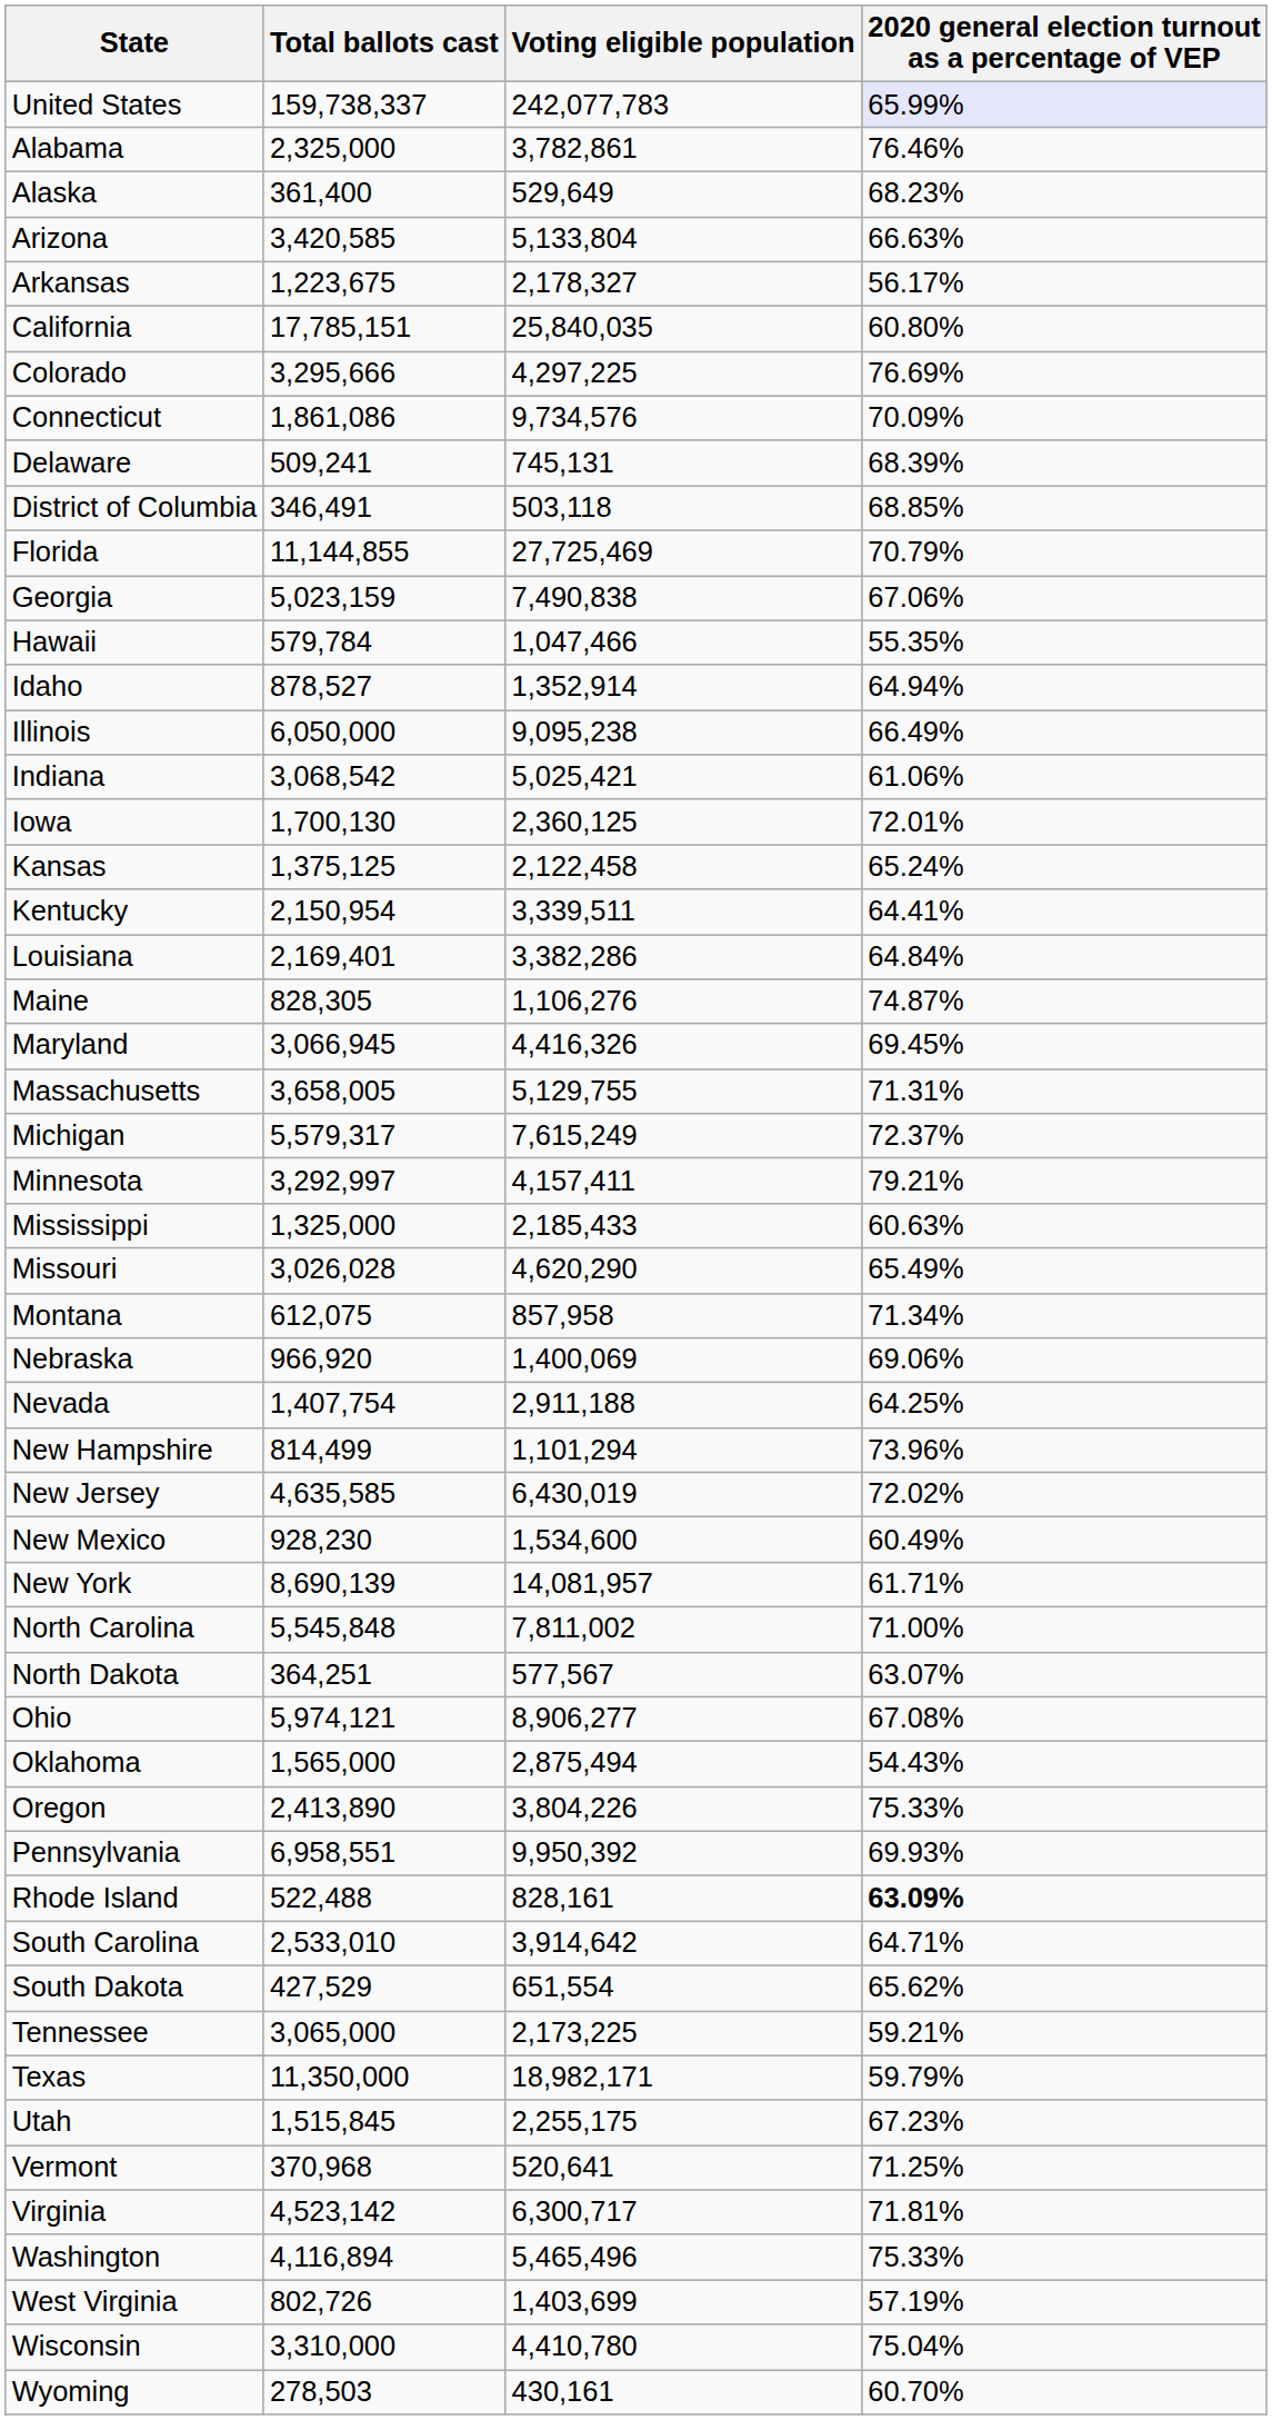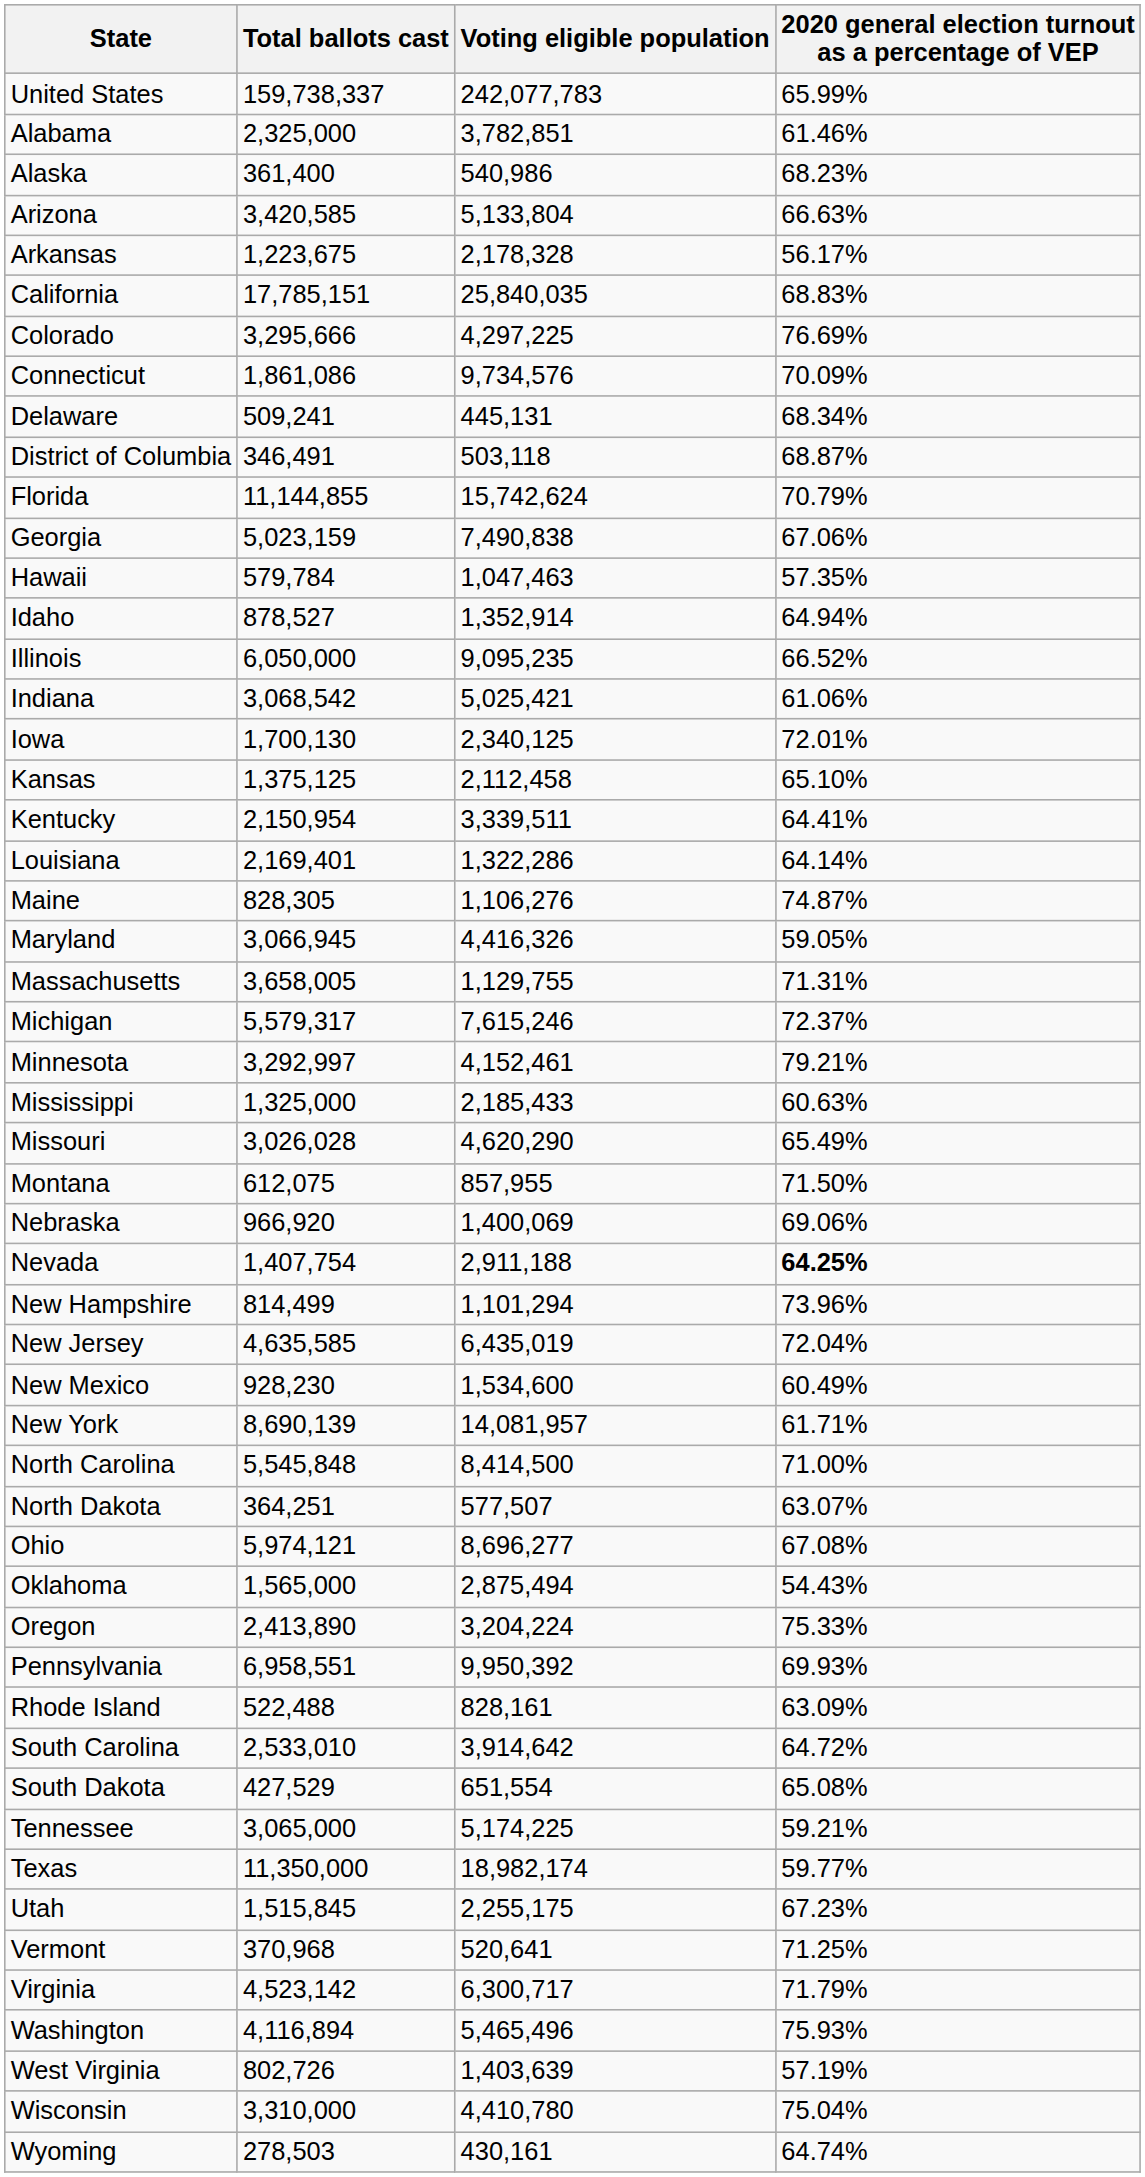 <table class="wikitable sortable sticky-header">
 <tr>
 <th>State</th>
 <th>Total ballots cast</th>
 <th>Voting eligible population</th>
 <th>2020 general election turnout<br>as a percentage of VEP</th>
 </tr>
 <tr>
 <td>United States</td>
 <td>159,738,337</td>
 <td>242,077,783</td>
-<td style="background: lavender;">65.99%</td>
+<td>65.99%</td>
 </tr>
 <tr>
 <td>Alabama</td>
 <td>2,325,000</td>
-<td>3,782,861</td>
-<td>76.46%</td>
+<td>3,782,851</td>
+<td>61.46%</td>
 </tr>
 <tr>
 <td>Alaska</td>
 <td>361,400</td>
-<td>529,649</td>
+<td>540,986</td>
 <td>68.23%</td>
 </tr>
 <tr>
 <td>Arizona</td>
 <td>3,420,585</td>
 <td>5,133,804</td>
 <td>66.63%</td>
 </tr>
 <tr>
 <td>Arkansas</td>
 <td>1,223,675</td>
-<td>2,178,327</td>
+<td>2,178,328</td>
 <td>56.17%</td>
 </tr>
 <tr>
 <td>California</td>
 <td>17,785,151</td>
 <td>25,840,035</td>
-<td>60.80%</td>
+<td>68.83%</td>
 </tr>
 <tr>
 <td>Colorado</td>
 <td>3,295,666</td>
 <td>4,297,225</td>
 <td>76.69%</td>
 </tr>
 <tr>
 <td>Connecticut</td>
 <td>1,861,086</td>
 <td>9,734,576</td>
 <td>70.09%</td>
 </tr>
 <tr>
 <td>Delaware</td>
 <td>509,241</td>
-<td>745,131</td>
-<td>68.39%</td>
+<td>445,131</td>
+<td>68.34%</td>
 </tr>
 <tr>
 <td>District of Columbia</td>
 <td>346,491</td>
 <td>503,118</td>
-<td>68.85%</td>
+<td>68.87%</td>
 </tr>
 <tr>
 <td>Florida</td>
 <td>11,144,855</td>
-<td>27,725,469</td>
+<td>15,742,624</td>
 <td>70.79%</td>
 </tr>
 <tr>
 <td>Georgia</td>
 <td>5,023,159</td>
 <td>7,490,838</td>
 <td>67.06%</td>
 </tr>
 <tr>
 <td>Hawaii</td>
 <td>579,784</td>
-<td>1,047,466</td>
-<td>55.35%</td>
+<td>1,047,463</td>
+<td>57.35%</td>
 </tr>
 <tr>
 <td>Idaho</td>
 <td>878,527</td>
 <td>1,352,914</td>
 <td>64.94%</td>
 </tr>
 <tr>
 <td>Illinois</td>
 <td>6,050,000</td>
-<td>9,095,238</td>
-<td>66.49%</td>
+<td>9,095,235</td>
+<td>66.52%</td>
 </tr>
 <tr>
 <td>Indiana</td>
 <td>3,068,542</td>
 <td>5,025,421</td>
 <td>61.06%</td>
 </tr>
 <tr>
 <td>Iowa</td>
 <td>1,700,130</td>
-<td>2,360,125</td>
+<td>2,340,125</td>
 <td>72.01%</td>
 </tr>
 <tr>
 <td>Kansas</td>
 <td>1,375,125</td>
-<td>2,122,458</td>
-<td>65.24%</td>
+<td>2,112,458</td>
+<td>65.10%</td>
 </tr>
 <tr>
 <td>Kentucky</td>
 <td>2,150,954</td>
 <td>3,339,511</td>
 <td>64.41%</td>
 </tr>
 <tr>
 <td>Louisiana</td>
 <td>2,169,401</td>
-<td>3,382,286</td>
-<td>64.84%</td>
+<td>1,322,286</td>
+<td>64.14%</td>
 </tr>
 <tr>
 <td>Maine</td>
 <td>828,305</td>
 <td>1,106,276</td>
 <td>74.87%</td>
 </tr>
 <tr>
 <td>Maryland</td>
 <td>3,066,945</td>
 <td>4,416,326</td>
-<td>69.45%</td>
+<td>59.05%</td>
 </tr>
 <tr>
 <td>Massachusetts</td>
 <td>3,658,005</td>
-<td>5,129,755</td>
+<td>1,129,755</td>
 <td>71.31%</td>
 </tr>
 <tr>
 <td>Michigan</td>
 <td>5,579,317</td>
-<td>7,615,249</td>
+<td>7,615,246</td>
 <td>72.37%</td>
 </tr>
 <tr>
 <td>Minnesota</td>
 <td>3,292,997</td>
-<td>4,157,411</td>
+<td>4,152,461</td>
 <td>79.21%</td>
 </tr>
 <tr>
 <td>Mississippi</td>
 <td>1,325,000</td>
 <td>2,185,433</td>
 <td>60.63%</td>
 </tr>
 <tr>
 <td>Missouri</td>
 <td>3,026,028</td>
 <td>4,620,290</td>
 <td>65.49%</td>
 </tr>
 <tr>
 <td>Montana</td>
 <td>612,075</td>
-<td>857,958</td>
-<td>71.34%</td>
+<td>857,955</td>
+<td>71.50%</td>
 </tr>
 <tr>
 <td>Nebraska</td>
 <td>966,920</td>
 <td>1,400,069</td>
 <td>69.06%</td>
 </tr>
 <tr>
 <td>Nevada</td>
 <td>1,407,754</td>
 <td>2,911,188</td>
-<td>64.25%</td>
+<td><strong>64.25%</strong></td>
 </tr>
 <tr>
 <td>New Hampshire</td>
 <td>814,499</td>
 <td>1,101,294</td>
 <td>73.96%</td>
 </tr>
 <tr>
 <td>New Jersey</td>
 <td>4,635,585</td>
-<td>6,430,019</td>
-<td>72.02%</td>
+<td>6,435,019</td>
+<td>72.04%</td>
 </tr>
 <tr>
 <td>New Mexico</td>
 <td>928,230</td>
 <td>1,534,600</td>
 <td>60.49%</td>
 </tr>
 <tr>
 <td>New York</td>
 <td>8,690,139</td>
 <td>14,081,957</td>
 <td>61.71%</td>
 </tr>
 <tr>
 <td>North Carolina</td>
 <td>5,545,848</td>
-<td>7,811,002</td>
+<td>8,414,500</td>
 <td>71.00%</td>
 </tr>
 <tr>
 <td>North Dakota</td>
 <td>364,251</td>
-<td>577,567</td>
+<td>577,507</td>
 <td>63.07%</td>
 </tr>
 <tr>
 <td>Ohio</td>
 <td>5,974,121</td>
-<td>8,906,277</td>
+<td>8,696,277</td>
 <td>67.08%</td>
 </tr>
 <tr>
 <td>Oklahoma</td>
 <td>1,565,000</td>
 <td>2,875,494</td>
 <td>54.43%</td>
 </tr>
 <tr>
 <td>Oregon</td>
 <td>2,413,890</td>
-<td>3,804,226</td>
+<td>3,204,224</td>
 <td>75.33%</td>
 </tr>
 <tr>
 <td>Pennsylvania</td>
 <td>6,958,551</td>
 <td>9,950,392</td>
 <td>69.93%</td>
 </tr>
 <tr>
 <td>Rhode Island</td>
 <td>522,488</td>
 <td>828,161</td>
-<td><strong>63.09%</strong></td>
+<td>63.09%</td>
 </tr>
 <tr>
 <td>South Carolina</td>
 <td>2,533,010</td>
 <td>3,914,642</td>
-<td>64.71%</td>
+<td>64.72%</td>
 </tr>
 <tr>
 <td>South Dakota</td>
 <td>427,529</td>
 <td>651,554</td>
-<td>65.62%</td>
+<td>65.08%</td>
 </tr>
 <tr>
 <td>Tennessee</td>
 <td>3,065,000</td>
-<td>2,173,225</td>
+<td>5,174,225</td>
 <td>59.21%</td>
 </tr>
 <tr>
 <td>Texas</td>
 <td>11,350,000</td>
-<td>18,982,171</td>
-<td>59.79%</td>
+<td>18,982,174</td>
+<td>59.77%</td>
 </tr>
 <tr>
 <td>Utah</td>
 <td>1,515,845</td>
 <td>2,255,175</td>
 <td>67.23%</td>
 </tr>
 <tr>
 <td>Vermont</td>
 <td>370,968</td>
 <td>520,641</td>
 <td>71.25%</td>
 </tr>
 <tr>
 <td>Virginia</td>
 <td>4,523,142</td>
 <td>6,300,717</td>
-<td>71.81%</td>
+<td>71.79%</td>
 </tr>
 <tr>
 <td>Washington</td>
 <td>4,116,894</td>
 <td>5,465,496</td>
-<td>75.33%</td>
+<td>75.93%</td>
 </tr>
 <tr>
 <td>West Virginia</td>
 <td>802,726</td>
-<td>1,403,699</td>
+<td>1,403,639</td>
 <td>57.19%</td>
 </tr>
 <tr>
 <td>Wisconsin</td>
 <td>3,310,000</td>
 <td>4,410,780</td>
 <td>75.04%</td>
 </tr>
 <tr>
 <td>Wyoming</td>
 <td>278,503</td>
 <td>430,161</td>
-<td>60.70%</td>
+<td>64.74%</td>
 </tr>
 </table>
